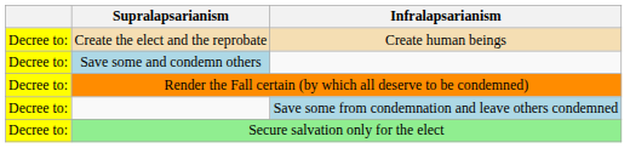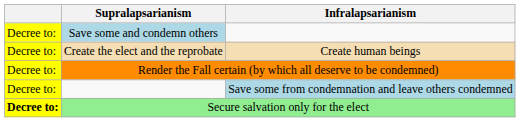 <table class="wikitable">
 <tr>
 <th></th>
 <th valign="top">Supralapsarianism</th>
 <th>Infralapsarianism</th>
 </tr>
 <tr>
 <td style="background:yellow;">Decree to:</td>
-<td style="background:wheat; text-align:center;">Create the elect and the reprobate</td>
-<td style="background:wheat; text-align:center;">Create human beings</td>
+<td style="background:lightblue; text-align:center;">Save some and condemn others</td>
+<td></td>
 </tr>
 <tr>
 <td style="background:yellow;">Decree to:</td>
-<td style="background:lightblue; text-align:center;">Save some and condemn others</td>
-<td></td>
+<td style="background:wheat; text-align:center;">Create the elect and the reprobate</td>
+<td style="background:wheat; text-align:center;">Create human beings</td>
 </tr>
 <tr>
 <td style="background:yellow;">Decree to:</td>
 <td colspan="2"  style="text-align:center; background:darkorange;">Render the Fall certain (by which all deserve to be condemned)</td>
 </tr>
 <tr>
 <td style="background:yellow;">Decree to:</td>
 <td></td>
 <td style="background:lightblue; text-align:center;">Save some from condemnation and leave others condemned</td>
 </tr>
 <tr>
-<td style="background:yellow;">Decree to:</td>
+<td style="background:yellow;"><strong>Decree to:</strong></td>
 <td colspan='2' style="background:lightgreen; text-align:center;">Secure salvation only for the elect</td>
 </tr>
 </table>
